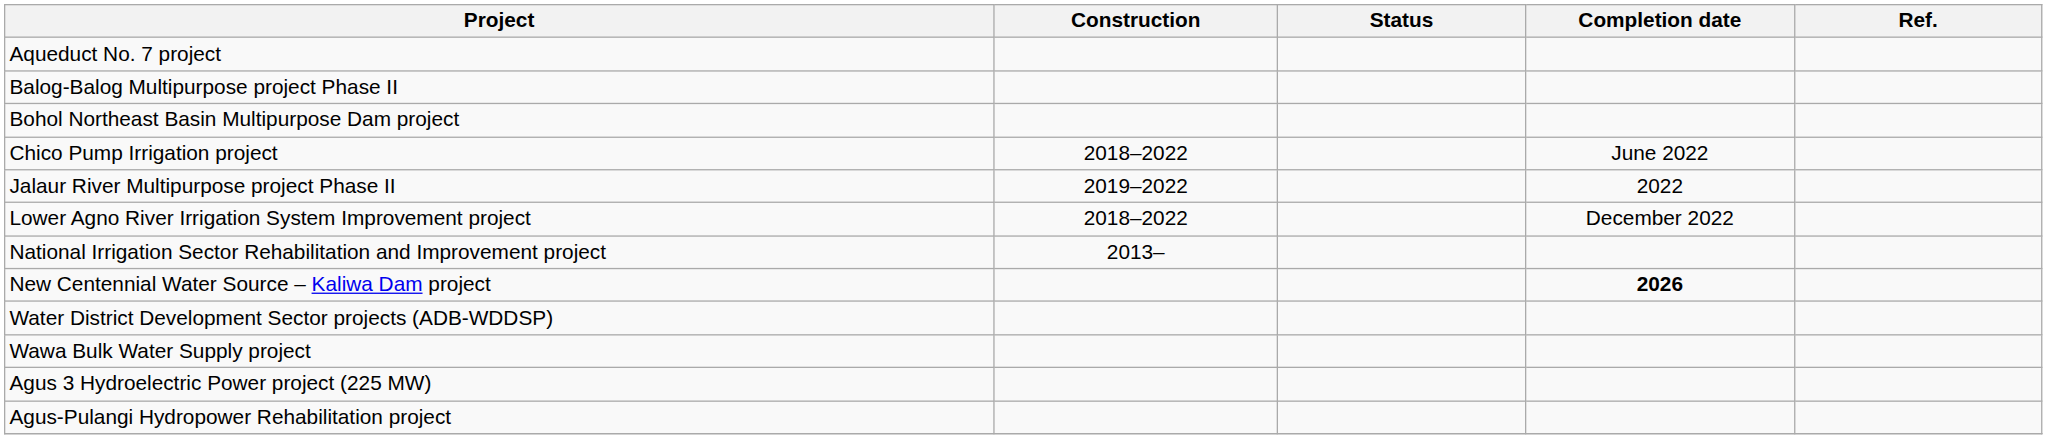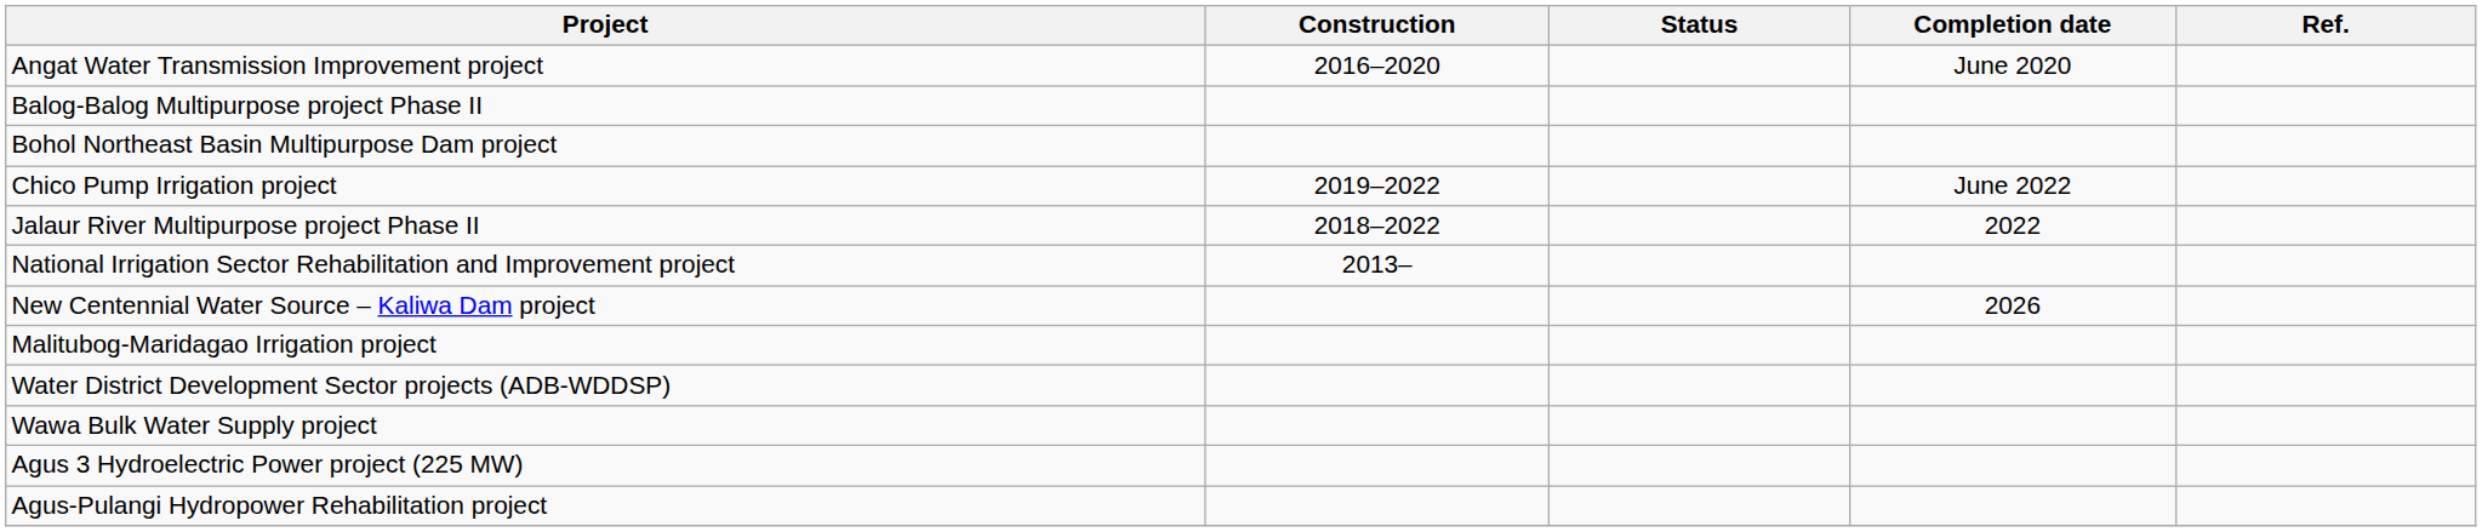 <table class="wikitable">
 <tr>
 <th scope="col" style="width:20%;">Project</th>
 <th scope="col" style="width:5%;">Construction</th>
 <th scope="col" style="width:5%;">Status</th>
 <th scope="col" style="width:5%;">Completion date</th>
 <th scope="col" style="width:5%;">Ref.</th>
 </tr>
 <tr>
-<td>Aqueduct No. 7 project</td>
-<td style="text-align:center;"></td>
+<td>Angat Water Transmission Improvement project</td>
+<td style="text-align:center;">2016–2020</td>
 <td></td>
-<td style="text-align:center;"></td>
+<td style="text-align:center;">June 2020</td>
 <td></td>
 </tr>
 <tr>
 <td>Balog-Balog Multipurpose project Phase II</td>
 <td style="text-align:center;"></td>
 <td></td>
 <td style="text-align:center;"></td>
 <td></td>
 </tr>
 <tr>
 <td>Bohol Northeast Basin Multipurpose Dam project</td>
 <td style="text-align:center;"></td>
 <td></td>
 <td style="text-align:center;"></td>
 <td></td>
 </tr>
 <tr>
 <td>Chico Pump Irrigation project</td>
-<td style="text-align:center;">2018–2022</td>
+<td style="text-align:center;">2019–2022</td>
 <td></td>
 <td style="text-align:center;">June 2022</td>
 <td></td>
 </tr>
 <tr>
 <td>Jalaur River Multipurpose project Phase II</td>
-<td style="text-align:center;">2019–2022</td>
+<td style="text-align:center;">2018–2022</td>
 <td></td>
 <td style="text-align:center;">2022</td>
-<td></td>
-</tr>
-<tr>
-<td>Lower Agno River Irrigation System Improvement project</td>
-<td style="text-align:center;">2018–2022</td>
-<td></td>
-<td style="text-align:center;">December 2022</td>
 <td></td>
 </tr>
 <tr>
 <td>National Irrigation Sector Rehabilitation and Improvement project</td>
 <td style="text-align:center;">2013–</td>
 <td></td>
 <td style="text-align:center;"></td>
 <td></td>
 </tr>
 <tr>
 <td>New Centennial Water Source – <a href='#'>Kaliwa Dam</a> project</td>
 <td style="text-align:center;"></td>
 <td></td>
-<td style="text-align:center;"><strong>2026</strong></td>
+<td style="text-align:center;">2026</td>
+<td></td>
+</tr>
+<tr>
+<td>Malitubog-Maridagao Irrigation project</td>
+<td style="text-align:center;"></td>
+<td></td>
+<td style="text-align:center;"></td>
 <td></td>
 </tr>
 <tr>
 <td>Water District Development Sector projects (ADB-WDDSP)</td>
 <td style="text-align:center;"></td>
 <td></td>
 <td style="text-align:center;"></td>
 <td></td>
 </tr>
 <tr>
 <td>Wawa Bulk Water Supply project</td>
 <td style="text-align:center;"></td>
 <td></td>
 <td style="text-align:center;"></td>
 <td></td>
 </tr>
 <tr>
 <td>Agus 3 Hydroelectric Power project (225 MW)</td>
 <td style="text-align:center;"></td>
 <td></td>
 <td></td>
 <td></td>
 </tr>
 <tr>
 <td>Agus-Pulangi Hydropower Rehabilitation project</td>
 <td style="text-align:center;"></td>
 <td></td>
 <td></td>
 <td></td>
 </tr>
 <tr>
 </tr>
 </table>
